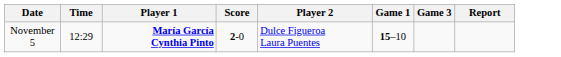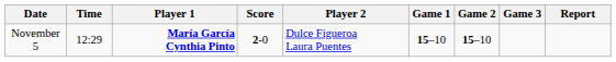 <table class="wikitable" style="font-size:90%; text-align:center">
 <tr>
 <th width="70">Date</th>
 <th width="50">Time</th>
 <th width="150">Player 1</th>
 <th width="50">Score</th>
 <th width="150">Player 2</th>
 <th width="50">Game 1</th>
+<th width="50">Game 2</th>
 <th width="50">Game 3</th>
 <th width="75">Report</th>
 </tr>
 <tr>
 <td>November 5</td>
 <td>12:29</td>
 <td align="right"><strong><a href='#'>María García</a> <br><a href='#'>Cynthia Pinto</a> </strong></td>
 <td><strong>2</strong>-0</td>
 <td align="left"> <a href='#'>Dulce Figueroa</a><br> <a href='#'>Laura Puentes</a></td>
 <td><strong>15</strong>–10</td>
+<td><strong>15</strong>–10</td>
 <td></td>
 <td></td>
 </tr>
 </table>
